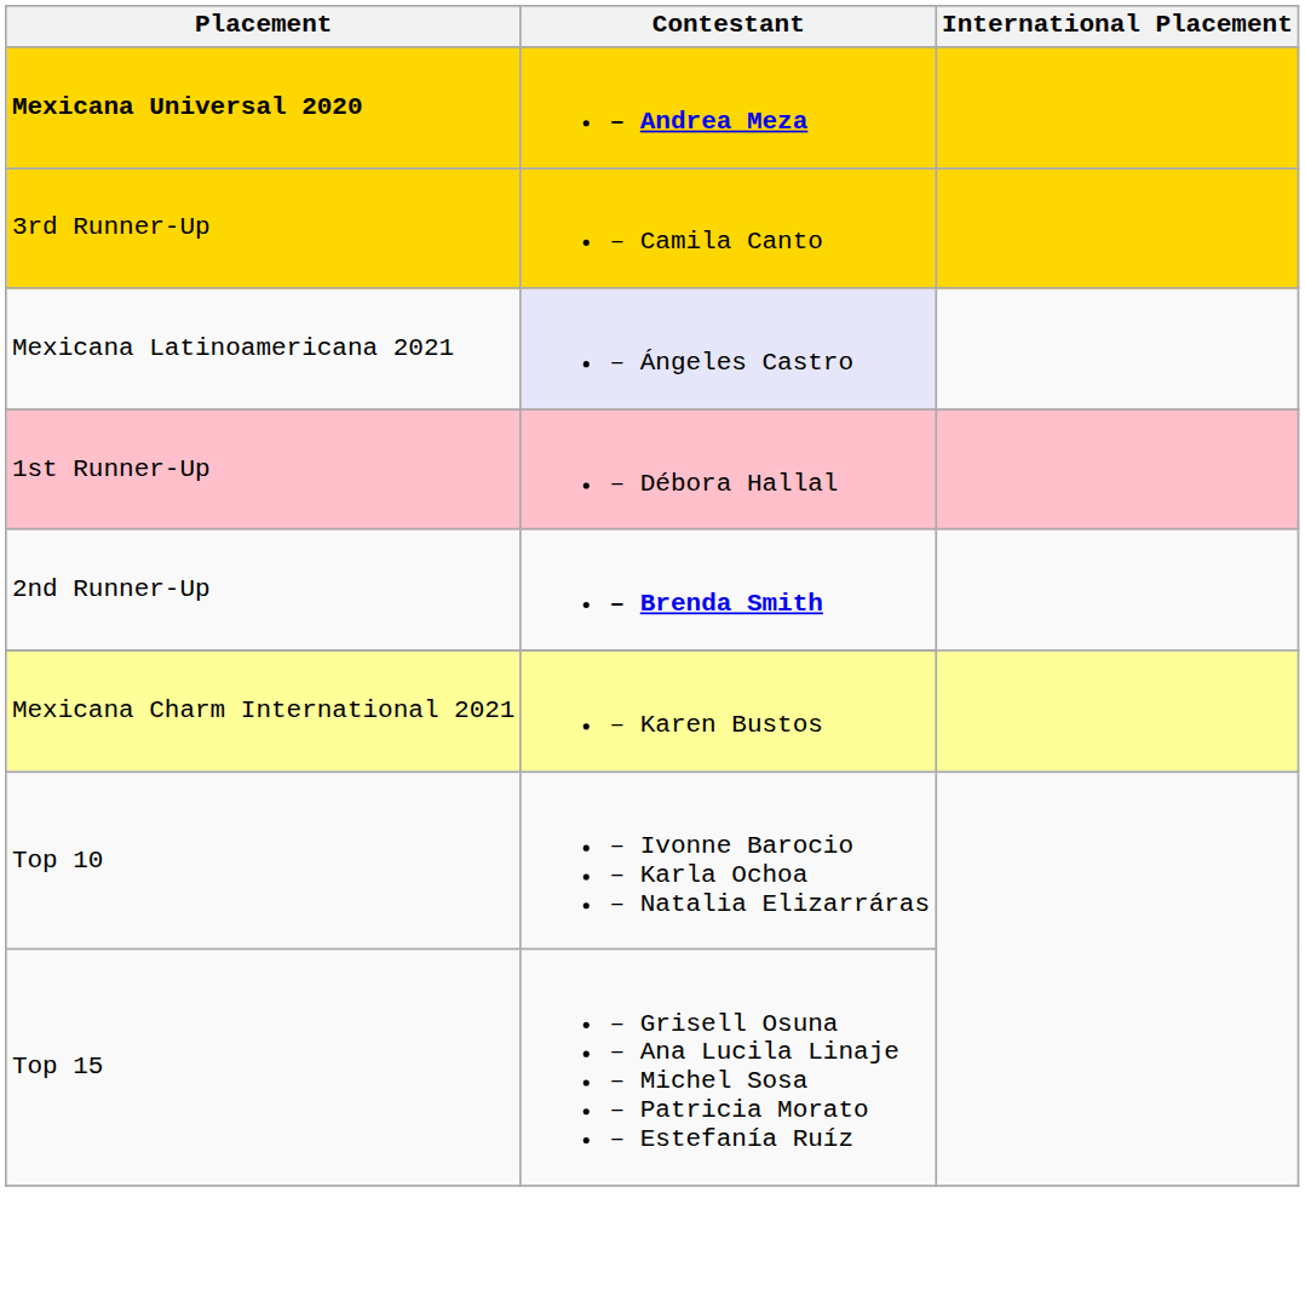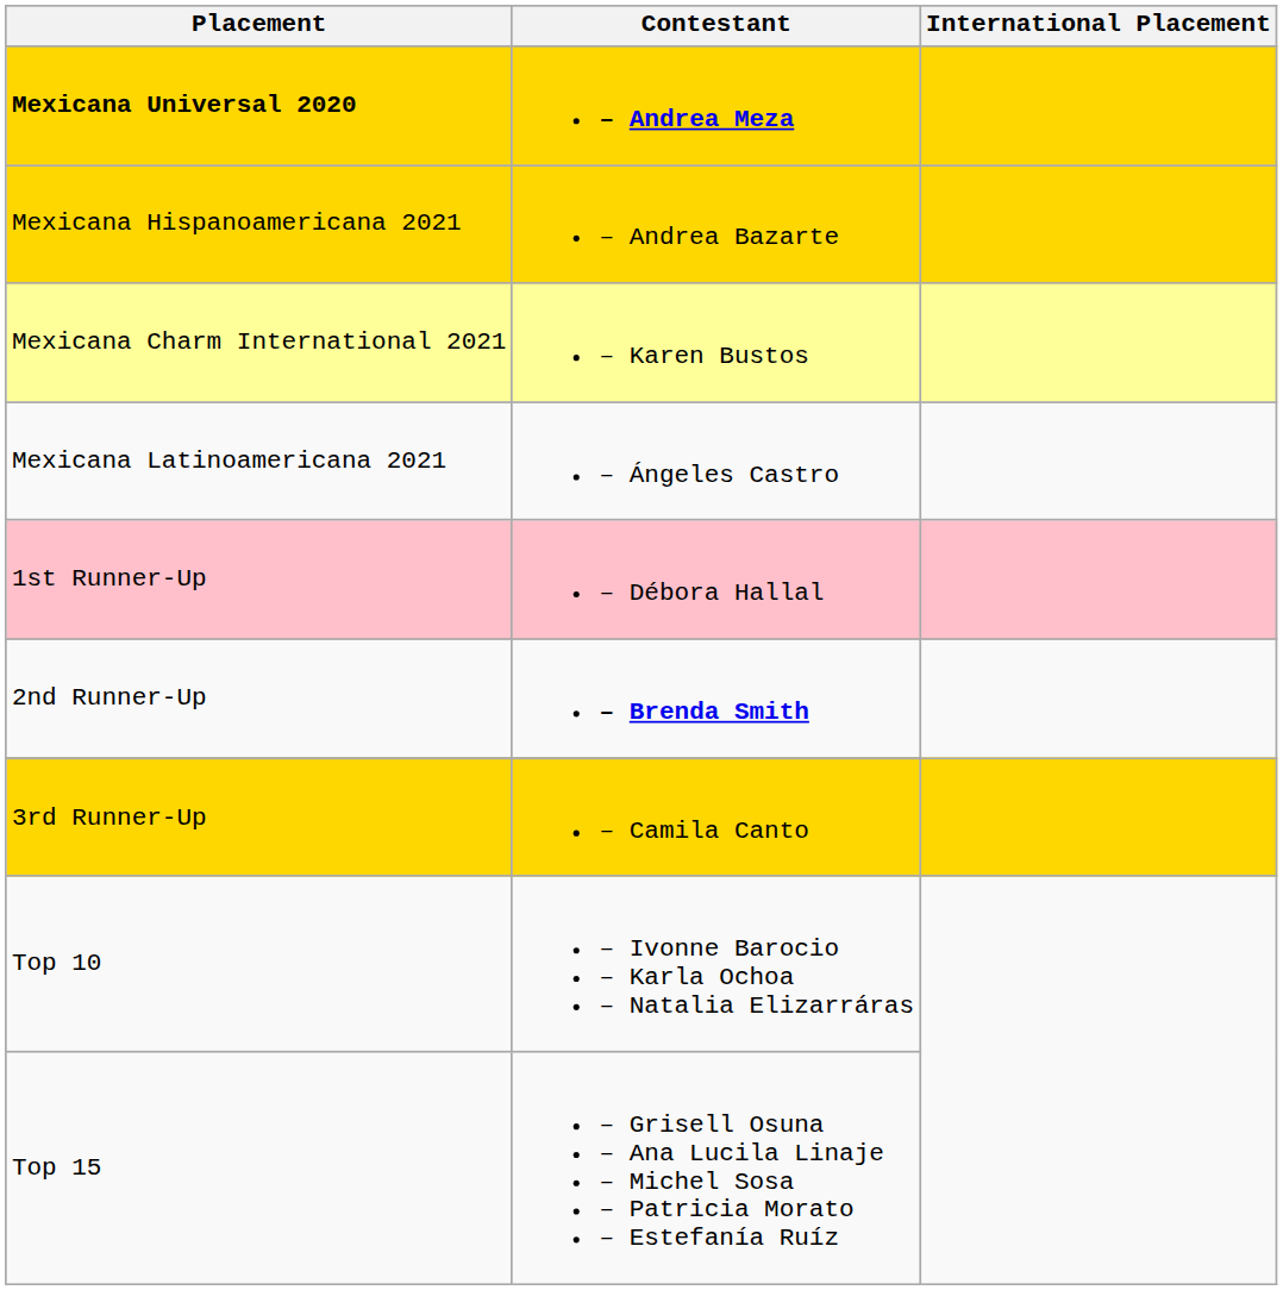 <table class="wikitable" style="font-size: 95%;">
 <tr>
 <th>Placement</th>
 <th>Contestant</th>
 <th>International Placement</th>
 </tr>
 <tr style="background:gold;">
 <td><strong>Mexicana Universal 2020</strong></td>
 <td><br><ul><li><strong> – <a href='#'>Andrea Meza</a></strong></li></ul></td>
 <td></td>
 </tr>
 <tr style="background:gold;">
-<td>3rd Runner-Up<br></td>
-<td><br><ul><li> – Camila Canto</li></ul></td>
+<td>Mexicana Hispanoamericana 2021</td>
+<td><br><ul><li> – Andrea Bazarte</li></ul></td>
+<td></td>
+</tr>
+<tr style="background:#FFFF99;">
+<td>Mexicana Charm International 2021</td>
+<td><br><ul><li> –  Karen Bustos</li></ul></td>
 <td></td>
 </tr>
 <tr>
 <td>Mexicana Latinoamericana 2021</td>
-<td style="background: lavender;"><br><ul><li> – Ángeles Castro</li></ul></td>
+<td><br><ul><li> – Ángeles Castro</li></ul></td>
 <td></td>
 </tr>
 <tr style="background:pink;">
 <td>1st Runner-Up<br></td>
 <td><br><ul><li> – Débora Hallal</li></ul></td>
 <td></td>
 </tr>
 <tr>
 <td>2nd Runner-Up</td>
 <td><strong><br><ul><li>  – <a href='#'>Brenda Smith</a></li></ul></strong></td>
 </tr>
 <tr>
 </tr>
-<tr style="background:#FFFF99;">
-<td>Mexicana Charm International 2021</td>
-<td><br><ul><li> –  Karen Bustos</li></ul></td>
+<tr style="background:gold;">
+<td>3rd Runner-Up<br></td>
+<td><br><ul><li> – Camila Canto</li></ul></td>
 <td></td>
 </tr>
 <tr>
 <td>Top 10</td>
 <td><br><ul><li> – Ivonne Barocio</li><li> – Karla Ochoa</li><li> – Natalia Elizarráras</li></ul></td>
 </tr>
 <tr>
 <td>Top 15</td>
 <td><br><ul><li> – Grisell Osuna</li><li>  – Ana Lucila Linaje</li><li> – Michel Sosa</li><li> – Patricia Morato</li><li> – Estefanía Ruíz</li></ul></td>
 </tr>
 </table>
